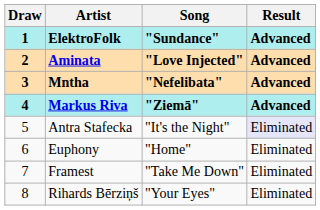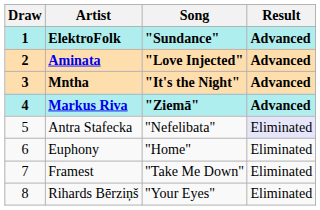 <table class="sortable wikitable" style="margin: 1em auto 1em auto; text-align:center">
 <tr>
 <th>Draw</th>
 <th>Artist</th>
 <th>Song</th>
 <th>Result</th>
 </tr>
 <tr style="font-weight:bold; background:paleturquoise;">
 <td>1</td>
 <td align="left">ElektroFolk</td>
 <td align="left">"Sundance"</td>
 <td align="left">Advanced</td>
 </tr>
 <tr style="font-weight:bold; background:navajowhite;">
 <td>2</td>
 <td align="left"><a href='#'>Aminata</a></td>
 <td align="left">"Love Injected"</td>
 <td align="left">Advanced</td>
 </tr>
 <tr style="font-weight:bold; background:navajowhite;">
 <td>3</td>
 <td align="left">Mntha</td>
-<td align="left">"Nefelibata"</td>
+<td align="left">"It's the Night"</td>
 <td align="left">Advanced</td>
 </tr>
 <tr style="font-weight:bold; background:paleturquoise;">
 <td>4</td>
 <td align="left"><a href='#'>Markus Riva</a></td>
 <td align="left">"Ziemā"</td>
 <td align="left">Advanced</td>
 </tr>
 <tr>
 <td>5</td>
 <td align="left" data-sort-value="Stones, The">Antra Stafecka</td>
-<td align="left">"It's the Night"</td>
+<td align="left">"Nefelibata"</td>
 <td align="left" style="background: lavender;">Eliminated</td>
 </tr>
 <tr>
 <td>6</td>
 <td align="left">Euphony</td>
 <td align="left">"Home"</td>
 <td align="left">Eliminated</td>
 </tr>
 <tr>
 <td>7</td>
 <td align="left">Framest</td>
 <td align="left">"Take Me Down"</td>
 <td align="left">Eliminated</td>
 </tr>
 <tr>
 <td>8</td>
 <td align="left">Rihards Bērziņš</td>
 <td align="left">"Your Eyes"</td>
 <td align="left">Eliminated</td>
 </tr>
 </table>
